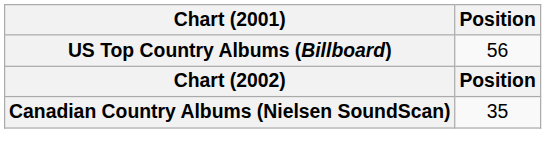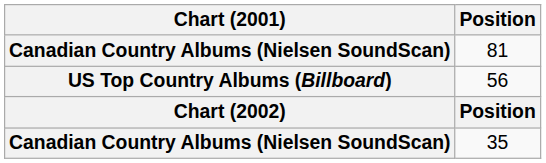 <table class="wikitable plainrowheaders" style="text-align:center">
 <tr>
 <th scope="col">Chart (2001)</th>
 <th scope="col">Position</th>
+</tr>
+<tr>
+<th scope="row">Canadian Country Albums (Nielsen SoundScan)</th>
+<td>81</td>
 </tr>
 <tr>
 <th scope="row">US Top Country Albums (<em>Billboard</em>)</th>
 <td>56</td>
 </tr>
 <tr>
 <th scope="col">Chart (2002)</th>
 <th scope="col">Position</th>
 </tr>
 <tr>
 <th scope="row">Canadian Country Albums (Nielsen SoundScan)</th>
 <td>35</td>
 </tr>
 </table>
